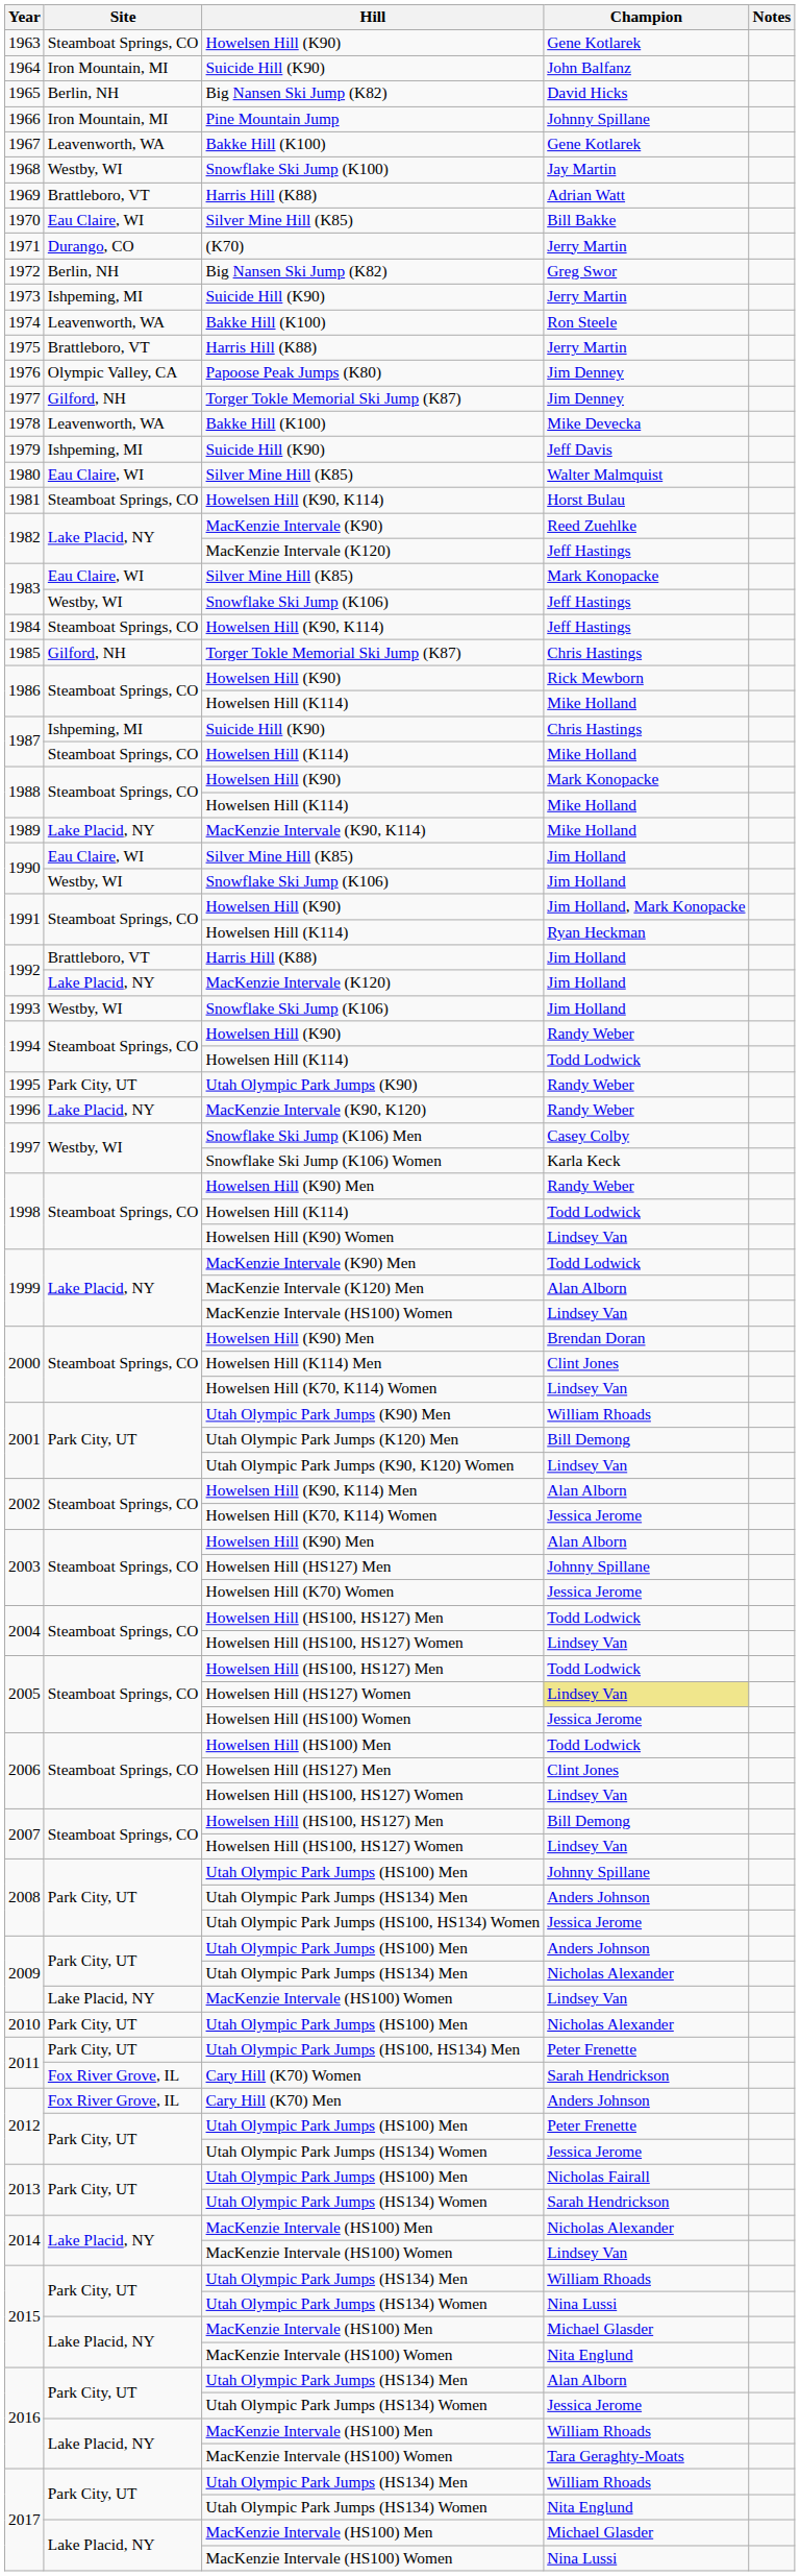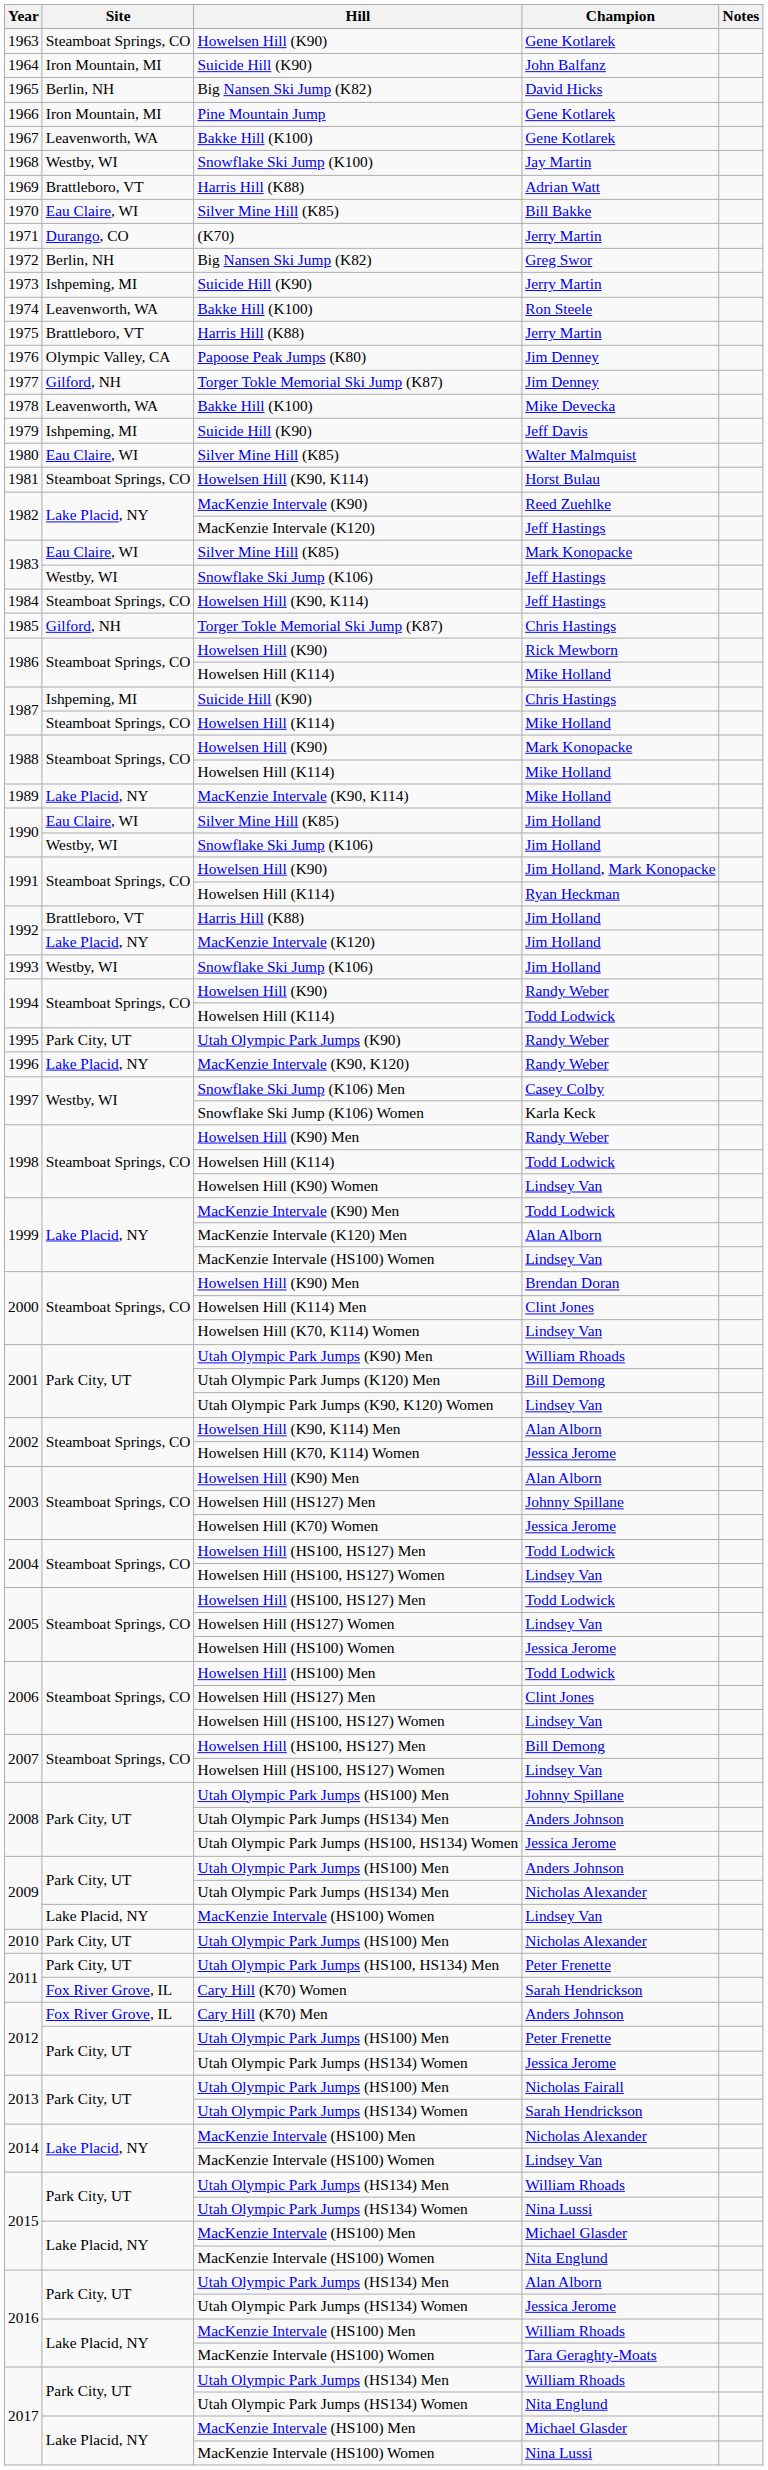 <table class="wikitable">
 <tr>
 <th>Year</th>
 <th>Site</th>
 <th>Hill</th>
 <th>Champion</th>
 <th>Notes</th>
 </tr>
 <tr>
 <td>1963</td>
 <td>Steamboat Springs, CO</td>
 <td><a href='#'>Howelsen Hill</a> (K90)</td>
 <td><a href='#'>Gene Kotlarek</a></td>
 <td></td>
 </tr>
 <tr>
 <td>1964</td>
 <td>Iron Mountain, MI</td>
 <td><a href='#'>Suicide Hill</a> (K90)</td>
 <td><a href='#'>John Balfanz</a></td>
 <td></td>
 </tr>
 <tr>
 <td>1965</td>
 <td>Berlin, NH</td>
 <td>Big <a href='#'>Nansen Ski Jump</a> (K82)</td>
 <td><a href='#'>David Hicks</a></td>
 <td></td>
 </tr>
 <tr>
 <td>1966</td>
 <td>Iron Mountain, MI</td>
 <td><a href='#'>Pine Mountain Jump</a></td>
-<td><a href='#'>Johnny Spillane</a></td>
+<td><a href='#'>Gene Kotlarek</a></td>
 <td></td>
 </tr>
 <tr>
 <td>1967</td>
 <td>Leavenworth, WA</td>
 <td><a href='#'>Bakke Hill</a> (K100)</td>
 <td><a href='#'>Gene Kotlarek</a></td>
 <td></td>
 </tr>
 <tr>
 <td>1968</td>
 <td>Westby, WI</td>
 <td><a href='#'>Snowflake Ski Jump</a> (K100)</td>
 <td><a href='#'>Jay Martin</a></td>
 <td></td>
 </tr>
 <tr>
 <td>1969</td>
 <td>Brattleboro, VT</td>
 <td><a href='#'>Harris Hill</a> (K88)</td>
 <td><a href='#'>Adrian Watt</a></td>
 <td></td>
 </tr>
 <tr>
 <td>1970</td>
 <td><a href='#'>Eau Claire</a>, WI</td>
 <td><a href='#'>Silver Mine Hill</a> (K85)</td>
 <td><a href='#'>Bill Bakke</a></td>
 <td></td>
 </tr>
 <tr>
 <td>1971</td>
 <td><a href='#'>Durango</a>, CO</td>
 <td>(K70)</td>
 <td><a href='#'>Jerry Martin</a></td>
 <td></td>
 </tr>
 <tr>
 <td>1972</td>
 <td>Berlin, NH</td>
 <td>Big <a href='#'>Nansen Ski Jump</a> (K82)</td>
 <td><a href='#'>Greg Swor</a></td>
 <td></td>
 </tr>
 <tr>
 <td>1973</td>
 <td>Ishpeming, MI</td>
 <td><a href='#'>Suicide Hill</a> (K90)</td>
 <td><a href='#'>Jerry Martin</a></td>
 <td></td>
 </tr>
 <tr>
 <td>1974</td>
 <td>Leavenworth, WA</td>
 <td><a href='#'>Bakke Hill</a> (K100)</td>
 <td><a href='#'>Ron Steele</a></td>
 <td></td>
 </tr>
 <tr>
 <td>1975</td>
 <td>Brattleboro, VT</td>
 <td><a href='#'>Harris Hill</a> (K88)</td>
 <td><a href='#'>Jerry Martin</a></td>
 <td></td>
 </tr>
 <tr>
 <td>1976</td>
 <td>Olympic Valley, CA</td>
 <td><a href='#'>Papoose Peak Jumps</a> (K80)</td>
 <td><a href='#'>Jim Denney</a></td>
 <td></td>
 </tr>
 <tr>
 <td>1977</td>
 <td><a href='#'>Gilford</a>, NH</td>
 <td><a href='#'>Torger Tokle Memorial Ski Jump</a> (K87)</td>
 <td><a href='#'>Jim Denney</a></td>
 <td></td>
 </tr>
 <tr>
 <td>1978</td>
 <td>Leavenworth, WA</td>
 <td><a href='#'>Bakke Hill</a> (K100)</td>
 <td><a href='#'>Mike Devecka</a></td>
 <td></td>
 </tr>
 <tr>
 <td>1979</td>
 <td>Ishpeming, MI</td>
 <td><a href='#'>Suicide Hill</a> (K90)</td>
 <td><a href='#'>Jeff Davis</a></td>
 <td></td>
 </tr>
 <tr>
 <td>1980</td>
 <td><a href='#'>Eau Claire</a>, WI</td>
 <td><a href='#'>Silver Mine Hill</a> (K85)</td>
 <td><a href='#'>Walter Malmquist</a></td>
 <td></td>
 </tr>
 <tr>
 <td>1981</td>
 <td>Steamboat Springs, CO</td>
 <td><a href='#'>Howelsen Hill</a> (K90, K114)</td>
 <td><a href='#'>Horst Bulau</a></td>
 <td></td>
 </tr>
 <tr>
 <td rowspan="2">1982</td>
 <td rowspan="2"><a href='#'>Lake Placid</a>, NY</td>
 <td><a href='#'>MacKenzie Intervale</a> (K90)</td>
 <td><a href='#'>Reed Zuehlke</a></td>
 <td></td>
 </tr>
 <tr>
 <td>MacKenzie Intervale (K120)</td>
 <td><a href='#'>Jeff Hastings</a></td>
 <td></td>
 </tr>
 <tr>
 <td rowspan="2">1983</td>
 <td><a href='#'>Eau Claire</a>, WI</td>
 <td><a href='#'>Silver Mine Hill</a> (K85)</td>
 <td><a href='#'>Mark Konopacke</a></td>
 <td></td>
 </tr>
 <tr>
 <td>Westby, WI</td>
 <td><a href='#'>Snowflake Ski Jump</a> (K106)</td>
 <td><a href='#'>Jeff Hastings</a></td>
 <td></td>
 </tr>
 <tr>
 <td>1984</td>
 <td>Steamboat Springs, CO</td>
 <td><a href='#'>Howelsen Hill</a> (K90, K114)</td>
 <td><a href='#'>Jeff Hastings</a></td>
 <td></td>
 </tr>
 <tr>
 <td>1985</td>
 <td><a href='#'>Gilford</a>, NH</td>
 <td><a href='#'>Torger Tokle Memorial Ski Jump</a> (K87)</td>
 <td><a href='#'>Chris Hastings</a></td>
 <td></td>
 </tr>
 <tr>
 <td rowspan="2">1986</td>
 <td rowspan="2">Steamboat Springs, CO</td>
 <td><a href='#'>Howelsen Hill</a> (K90)</td>
 <td><a href='#'>Rick Mewborn</a></td>
 <td></td>
 </tr>
 <tr>
 <td>Howelsen Hill (K114)</td>
 <td><a href='#'>Mike Holland</a></td>
 <td></td>
 </tr>
 <tr>
 <td rowspan="2">1987</td>
 <td>Ishpeming, MI</td>
 <td><a href='#'>Suicide Hill</a> (K90)</td>
 <td><a href='#'>Chris Hastings</a></td>
 <td></td>
 </tr>
 <tr>
 <td>Steamboat Springs, CO</td>
 <td><a href='#'>Howelsen Hill</a> (K114)</td>
 <td><a href='#'>Mike Holland</a></td>
 <td></td>
 </tr>
 <tr>
 <td rowspan="2">1988</td>
 <td rowspan="2">Steamboat Springs, CO</td>
 <td><a href='#'>Howelsen Hill</a> (K90)</td>
 <td><a href='#'>Mark Konopacke</a></td>
 <td></td>
 </tr>
 <tr>
 <td>Howelsen Hill (K114)</td>
 <td><a href='#'>Mike Holland</a></td>
 <td></td>
 </tr>
 <tr>
 <td>1989</td>
 <td><a href='#'>Lake Placid</a>, NY</td>
 <td><a href='#'>MacKenzie Intervale</a> (K90, K114)</td>
 <td><a href='#'>Mike Holland</a></td>
 <td></td>
 </tr>
 <tr>
 <td rowspan="2">1990</td>
 <td><a href='#'>Eau Claire</a>, WI</td>
 <td><a href='#'>Silver Mine Hill</a> (K85)</td>
 <td><a href='#'>Jim Holland</a></td>
 <td></td>
 </tr>
 <tr>
 <td>Westby, WI</td>
 <td><a href='#'>Snowflake Ski Jump</a> (K106)</td>
 <td><a href='#'>Jim Holland</a></td>
 <td></td>
 </tr>
 <tr>
 <td rowspan="2">1991</td>
 <td rowspan="2">Steamboat Springs, CO</td>
 <td><a href='#'>Howelsen Hill</a> (K90)</td>
 <td><a href='#'>Jim Holland</a>, <a href='#'>Mark Konopacke</a></td>
 <td></td>
 </tr>
 <tr>
 <td>Howelsen Hill (K114)</td>
 <td><a href='#'>Ryan Heckman</a></td>
 <td></td>
 </tr>
 <tr>
 <td rowspan="2">1992</td>
 <td>Brattleboro, VT</td>
 <td><a href='#'>Harris Hill</a> (K88)</td>
 <td><a href='#'>Jim Holland</a></td>
 <td></td>
 </tr>
 <tr>
 <td><a href='#'>Lake Placid</a>, NY</td>
 <td><a href='#'>MacKenzie Intervale</a> (K120)</td>
 <td><a href='#'>Jim Holland</a></td>
 <td></td>
 </tr>
 <tr>
 <td>1993</td>
 <td>Westby, WI</td>
 <td><a href='#'>Snowflake Ski Jump</a> (K106)</td>
 <td><a href='#'>Jim Holland</a></td>
 <td></td>
 </tr>
 <tr>
 <td rowspan="2">1994</td>
 <td rowspan="2">Steamboat Springs, CO</td>
 <td><a href='#'>Howelsen Hill</a> (K90)</td>
 <td><a href='#'>Randy Weber</a></td>
 <td></td>
 </tr>
 <tr>
 <td>Howelsen Hill (K114)</td>
 <td><a href='#'>Todd Lodwick</a></td>
 <td></td>
 </tr>
 <tr>
 <td>1995</td>
 <td>Park City, UT</td>
 <td><a href='#'>Utah Olympic Park Jumps</a> (K90)</td>
 <td><a href='#'>Randy Weber</a></td>
 <td></td>
 </tr>
 <tr>
 <td>1996</td>
 <td><a href='#'>Lake Placid</a>, NY</td>
 <td><a href='#'>MacKenzie Intervale</a> (K90, K120)</td>
 <td><a href='#'>Randy Weber</a></td>
 <td></td>
 </tr>
 <tr>
 <td rowspan="2">1997</td>
 <td rowspan="2">Westby, WI</td>
 <td><a href='#'>Snowflake Ski Jump</a> (K106) Men</td>
 <td><a href='#'>Casey Colby</a></td>
 <td></td>
 </tr>
 <tr>
 <td>Snowflake Ski Jump (K106) Women</td>
 <td>Karla Keck</td>
 <td></td>
 </tr>
 <tr>
 <td rowspan="3">1998</td>
 <td rowspan="3">Steamboat Springs, CO</td>
 <td><a href='#'>Howelsen Hill</a> (K90) Men</td>
 <td><a href='#'>Randy Weber</a></td>
 <td></td>
 </tr>
 <tr>
 <td>Howelsen Hill (K114)</td>
 <td><a href='#'>Todd Lodwick</a></td>
 <td></td>
 </tr>
 <tr>
 <td>Howelsen Hill (K90) Women</td>
 <td><a href='#'>Lindsey Van</a></td>
 <td></td>
 </tr>
 <tr>
 <td rowspan="3">1999</td>
 <td rowspan="3"><a href='#'>Lake Placid</a>, NY</td>
 <td><a href='#'>MacKenzie Intervale</a> (K90) Men</td>
 <td><a href='#'>Todd Lodwick</a></td>
 <td></td>
 </tr>
 <tr>
 <td>MacKenzie Intervale (K120) Men</td>
 <td><a href='#'>Alan Alborn</a></td>
 <td></td>
 </tr>
 <tr>
 <td>MacKenzie Intervale (HS100) Women</td>
 <td><a href='#'>Lindsey Van</a></td>
 <td></td>
 </tr>
 <tr>
 <td rowspan="3">2000</td>
 <td rowspan="3">Steamboat Springs, CO</td>
 <td><a href='#'>Howelsen Hill</a> (K90)	Men</td>
 <td><a href='#'>Brendan Doran</a></td>
 <td></td>
 </tr>
 <tr>
 <td>Howelsen Hill (K114) Men</td>
 <td><a href='#'>Clint Jones</a></td>
 <td></td>
 </tr>
 <tr>
 <td>Howelsen Hill (K70, K114) Women</td>
 <td><a href='#'>Lindsey Van</a></td>
 <td></td>
 </tr>
 <tr>
 <td rowspan="3">2001</td>
 <td rowspan="3">Park City, UT</td>
 <td><a href='#'>Utah Olympic Park Jumps</a> (K90)	Men</td>
 <td><a href='#'>William Rhoads</a></td>
 <td></td>
 </tr>
 <tr>
 <td>Utah Olympic Park Jumps (K120) Men</td>
 <td><a href='#'>Bill Demong</a></td>
 <td></td>
 </tr>
 <tr>
 <td>Utah Olympic Park Jumps (K90, K120) Women</td>
 <td><a href='#'>Lindsey Van</a></td>
 <td></td>
 </tr>
 <tr>
 <td rowspan="2">2002</td>
 <td rowspan="2">Steamboat Springs, CO</td>
 <td><a href='#'>Howelsen Hill</a> (K90, K114) Men</td>
 <td><a href='#'>Alan Alborn</a></td>
 <td></td>
 </tr>
 <tr>
 <td>Howelsen Hill (K70, K114) Women</td>
 <td><a href='#'>Jessica Jerome</a></td>
 <td></td>
 </tr>
 <tr>
 <td rowspan="3">2003</td>
 <td rowspan="3">Steamboat Springs, CO</td>
 <td><a href='#'>Howelsen Hill</a> (K90)	Men</td>
 <td><a href='#'>Alan Alborn</a></td>
 <td></td>
 </tr>
 <tr>
 <td>Howelsen Hill (HS127) Men</td>
 <td><a href='#'>Johnny Spillane</a></td>
 <td></td>
 </tr>
 <tr>
 <td>Howelsen Hill (K70)	Women</td>
 <td><a href='#'>Jessica Jerome</a></td>
 <td></td>
 </tr>
 <tr>
 <td rowspan="2">2004</td>
 <td rowspan="2">Steamboat Springs, CO</td>
 <td><a href='#'>Howelsen Hill</a> (HS100, HS127)	Men</td>
 <td><a href='#'>Todd Lodwick</a></td>
 <td></td>
 </tr>
 <tr>
 <td>Howelsen Hill (HS100, HS127) Women</td>
 <td><a href='#'>Lindsey Van</a></td>
 <td></td>
 </tr>
 <tr>
 <td rowspan="3">2005</td>
 <td rowspan="3">Steamboat Springs, CO</td>
 <td><a href='#'>Howelsen Hill</a> (HS100, HS127) Men</td>
 <td><a href='#'>Todd Lodwick</a></td>
 <td></td>
 </tr>
 <tr>
 <td>Howelsen Hill (HS127) Women</td>
-<td style="background: khaki;"><a href='#'>Lindsey Van</a></td>
+<td><a href='#'>Lindsey Van</a></td>
 <td></td>
 </tr>
 <tr>
 <td>Howelsen Hill (HS100) Women</td>
 <td><a href='#'>Jessica Jerome</a></td>
 <td></td>
 </tr>
 <tr>
 <td rowspan="3">2006</td>
 <td rowspan="3">Steamboat Springs, CO</td>
 <td><a href='#'>Howelsen Hill</a> (HS100) Men</td>
 <td><a href='#'>Todd Lodwick</a></td>
 <td></td>
 </tr>
 <tr>
 <td>Howelsen Hill (HS127) Men</td>
 <td><a href='#'>Clint Jones</a></td>
 <td></td>
 </tr>
 <tr>
 <td>Howelsen Hill (HS100, HS127) Women</td>
 <td><a href='#'>Lindsey Van</a></td>
 <td></td>
 </tr>
 <tr>
 <td rowspan="2">2007</td>
 <td rowspan="2">Steamboat Springs, CO</td>
 <td><a href='#'>Howelsen Hill</a> (HS100, HS127) Men</td>
 <td><a href='#'>Bill Demong</a></td>
 <td></td>
 </tr>
 <tr>
 <td>Howelsen Hill (HS100, HS127) Women</td>
 <td><a href='#'>Lindsey Van</a></td>
 <td></td>
 </tr>
 <tr>
 <td rowspan="3">2008</td>
 <td rowspan="3">Park City, UT</td>
 <td><a href='#'>Utah Olympic Park Jumps</a> (HS100) Men</td>
 <td><a href='#'>Johnny Spillane</a></td>
 <td></td>
 </tr>
 <tr>
 <td>Utah Olympic Park Jumps (HS134) Men</td>
 <td><a href='#'>Anders Johnson</a></td>
 <td></td>
 </tr>
 <tr>
 <td>Utah Olympic Park Jumps (HS100, HS134) Women</td>
 <td><a href='#'>Jessica Jerome</a></td>
 <td></td>
 </tr>
 <tr>
 <td rowspan="3">2009</td>
 <td rowspan="2">Park City, UT</td>
 <td><a href='#'>Utah Olympic Park Jumps</a> (HS100) Men</td>
 <td><a href='#'>Anders Johnson</a></td>
 <td></td>
 </tr>
 <tr>
 <td>Utah Olympic Park Jumps (HS134) Men</td>
 <td><a href='#'>Nicholas Alexander</a></td>
 <td></td>
 </tr>
 <tr>
 <td>Lake Placid, NY</td>
 <td><a href='#'>MacKenzie Intervale</a> (HS100) Women</td>
 <td><a href='#'>Lindsey Van</a></td>
 <td></td>
 </tr>
 <tr>
 <td>2010</td>
 <td>Park City, UT</td>
 <td><a href='#'>Utah Olympic Park Jumps</a> (HS100) Men</td>
 <td><a href='#'>Nicholas Alexander</a></td>
 <td></td>
 </tr>
 <tr>
 <td rowspan="2">2011</td>
 <td>Park City, UT</td>
 <td><a href='#'>Utah Olympic Park Jumps</a> (HS100, HS134) Men</td>
 <td><a href='#'>Peter Frenette</a></td>
 <td></td>
 </tr>
 <tr>
 <td><a href='#'>Fox River Grove</a>, IL</td>
 <td><a href='#'>Cary Hill</a> (K70) Women</td>
 <td><a href='#'>Sarah Hendrickson</a></td>
 <td></td>
 </tr>
 <tr>
 <td rowspan="3">2012</td>
 <td><a href='#'>Fox River Grove</a>, IL</td>
 <td><a href='#'>Cary Hill</a> (K70) Men</td>
 <td><a href='#'>Anders Johnson</a></td>
 <td></td>
 </tr>
 <tr>
 <td rowspan="2">Park City, UT</td>
 <td><a href='#'>Utah Olympic Park Jumps</a> (HS100) Men</td>
 <td><a href='#'>Peter Frenette</a></td>
 <td></td>
 </tr>
 <tr>
 <td>Utah Olympic Park Jumps (HS134) Women</td>
 <td><a href='#'>Jessica Jerome</a></td>
 <td></td>
 </tr>
 <tr>
 <td rowspan="2">2013</td>
 <td rowspan="2">Park City, UT</td>
 <td><a href='#'>Utah Olympic Park Jumps</a> (HS100) Men</td>
 <td><a href='#'>Nicholas Fairall</a></td>
 <td></td>
 </tr>
 <tr>
 <td><a href='#'>Utah Olympic Park Jumps</a> (HS134) Women</td>
 <td><a href='#'>Sarah Hendrickson</a></td>
 <td></td>
 </tr>
 <tr>
 <td rowspan="2">2014</td>
 <td rowspan="2"><a href='#'>Lake Placid</a>, NY</td>
 <td><a href='#'>MacKenzie Intervale</a> (HS100) Men</td>
 <td><a href='#'>Nicholas Alexander</a></td>
 <td></td>
 </tr>
 <tr>
 <td>MacKenzie Intervale (HS100) Women</td>
 <td><a href='#'>Lindsey Van</a></td>
 <td></td>
 </tr>
 <tr>
 <td rowspan="4">2015</td>
 <td rowspan="2">Park City, UT</td>
 <td><a href='#'>Utah Olympic Park Jumps</a> (HS134) Men</td>
 <td><a href='#'>William Rhoads</a></td>
 <td></td>
 </tr>
 <tr>
 <td><a href='#'>Utah Olympic Park Jumps</a> (HS134) Women</td>
 <td><a href='#'>Nina Lussi</a></td>
 <td></td>
 </tr>
 <tr>
 <td rowspan="2">Lake Placid, NY</td>
 <td><a href='#'>MacKenzie Intervale</a> (HS100) Men</td>
 <td><a href='#'>Michael Glasder</a></td>
 <td></td>
 </tr>
 <tr>
 <td>MacKenzie Intervale (HS100) Women</td>
 <td><a href='#'>Nita Englund</a></td>
 <td></td>
 </tr>
 <tr>
 <td rowspan="4">2016</td>
 <td rowspan="2">Park City, UT</td>
 <td><a href='#'>Utah Olympic Park Jumps</a> (HS134) Men</td>
 <td><a href='#'>Alan Alborn</a></td>
 <td></td>
 </tr>
 <tr>
 <td>Utah Olympic Park Jumps (HS134) Women</td>
 <td><a href='#'>Jessica Jerome</a></td>
 <td></td>
 </tr>
 <tr>
 <td rowspan="2">Lake Placid, NY</td>
 <td><a href='#'>MacKenzie Intervale</a> (HS100) Men</td>
 <td><a href='#'>William Rhoads</a></td>
 <td></td>
 </tr>
 <tr>
 <td>MacKenzie Intervale (HS100) Women</td>
 <td><a href='#'>Tara Geraghty-Moats</a></td>
 <td></td>
 </tr>
 <tr>
 <td rowspan="4">2017</td>
 <td rowspan="2">Park City, UT</td>
 <td><a href='#'>Utah Olympic Park Jumps</a> (HS134) Men</td>
 <td><a href='#'>William Rhoads</a></td>
 <td></td>
 </tr>
 <tr>
 <td>Utah Olympic Park Jumps (HS134) Women</td>
 <td><a href='#'>Nita Englund</a></td>
 <td></td>
 </tr>
 <tr>
 <td rowspan="2">Lake Placid, NY</td>
 <td><a href='#'>MacKenzie Intervale</a> (HS100) Men</td>
 <td><a href='#'>Michael Glasder</a></td>
 <td></td>
 </tr>
 <tr>
 <td>MacKenzie Intervale (HS100) Women</td>
 <td><a href='#'>Nina Lussi</a></td>
 <td></td>
 </tr>
 </table>
